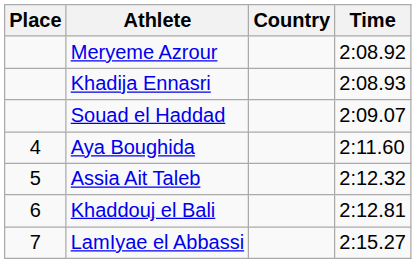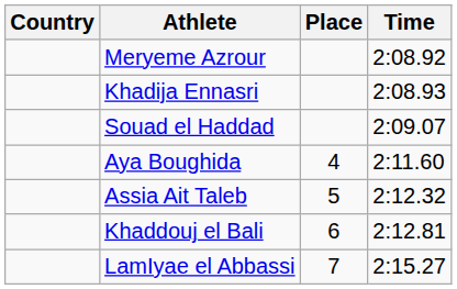 <table class="wikitable">
 <tr>
+<th>Country</th>
+<th>Athlete</th>
 <th>Place</th>
-<th>Athlete</th>
-<th>Country</th>
 <th>Time</th>
 </tr>
 <tr>
+<td></td>
+<td><a href='#'>Meryeme Azrour</a></td>
 <td align=center></td>
-<td><a href='#'>Meryeme Azrour</a></td>
-<td></td>
 <td>2:08.92</td>
 </tr>
 <tr>
+<td></td>
+<td><a href='#'>Khadija Ennasri</a></td>
 <td align=center></td>
-<td><a href='#'>Khadija Ennasri</a></td>
-<td></td>
 <td>2:08.93</td>
 </tr>
 <tr>
+<td></td>
+<td><a href='#'>Souad el Haddad</a></td>
 <td align=center></td>
-<td><a href='#'>Souad el Haddad</a></td>
-<td></td>
 <td>2:09.07</td>
 </tr>
 <tr>
+<td></td>
+<td><a href='#'>Aya Boughida</a></td>
 <td align=center>4</td>
-<td><a href='#'>Aya Boughida</a></td>
-<td></td>
 <td>2:11.60</td>
 </tr>
 <tr>
+<td></td>
+<td><a href='#'>Assia Ait Taleb</a></td>
 <td align=center>5</td>
-<td><a href='#'>Assia Ait Taleb</a></td>
-<td></td>
 <td>2:12.32</td>
 </tr>
 <tr>
+<td></td>
+<td><a href='#'>Khaddouj el Bali</a></td>
 <td align=center>6</td>
-<td><a href='#'>Khaddouj el Bali</a></td>
-<td></td>
 <td>2:12.81</td>
 </tr>
 <tr>
+<td></td>
+<td><a href='#'>LamIyae el Abbassi</a></td>
 <td align=center>7</td>
-<td><a href='#'>LamIyae el Abbassi</a></td>
-<td></td>
 <td>2:15.27</td>
 </tr>
 </table>
